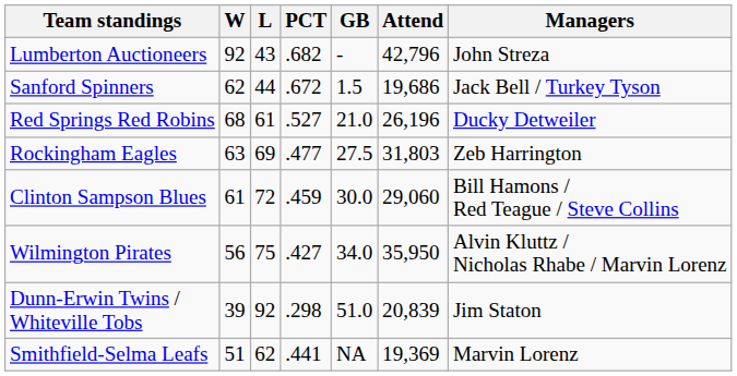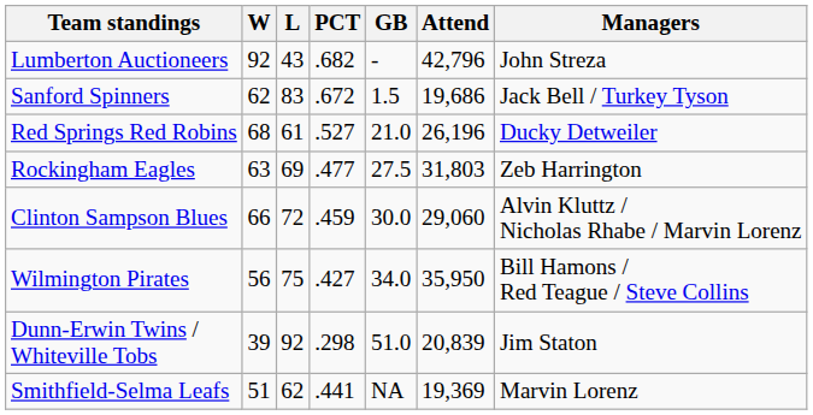 <table class="wikitable">
 <tr>
 <th>Team standings</th>
 <th>W</th>
 <th>L</th>
 <th>PCT</th>
 <th>GB</th>
 <th>Attend</th>
 <th>Managers</th>
 </tr>
 <tr>
 <td><a href='#'>Lumberton Auctioneers</a></td>
 <td>92</td>
 <td>43</td>
 <td>.682</td>
 <td>-</td>
 <td>42,796</td>
 <td>John Streza</td>
 </tr>
 <tr>
 <td><a href='#'>Sanford Spinners</a></td>
 <td>62</td>
-<td>44</td>
+<td>83</td>
 <td>.672</td>
 <td>1.5</td>
 <td>19,686</td>
 <td>Jack Bell / <a href='#'>Turkey Tyson</a></td>
 </tr>
 <tr>
 <td><a href='#'>Red Springs Red Robins</a></td>
 <td>68</td>
 <td>61</td>
 <td>.527</td>
 <td>21.0</td>
 <td>26,196</td>
 <td><a href='#'>Ducky Detweiler</a></td>
 </tr>
 <tr>
 <td><a href='#'>Rockingham Eagles</a></td>
 <td>63</td>
 <td>69</td>
 <td>.477</td>
 <td>27.5</td>
 <td>31,803</td>
 <td>Zeb Harrington</td>
 </tr>
 <tr>
 <td><a href='#'>Clinton Sampson Blues</a></td>
-<td>61</td>
+<td>66</td>
 <td>72</td>
 <td>.459</td>
 <td>30.0</td>
 <td>29,060</td>
-<td>Bill Hamons /<br> Red Teague / <a href='#'>Steve Collins</a></td>
+<td>Alvin Kluttz /<br> Nicholas Rhabe / Marvin Lorenz</td>
 </tr>
 <tr>
 <td><a href='#'>Wilmington Pirates</a></td>
 <td>56</td>
 <td>75</td>
 <td>.427</td>
 <td>34.0</td>
 <td>35,950</td>
-<td>Alvin Kluttz /<br> Nicholas Rhabe / Marvin Lorenz</td>
+<td>Bill Hamons /<br> Red Teague / <a href='#'>Steve Collins</a></td>
 </tr>
 <tr>
 <td><a href='#'>Dunn-Erwin Twins</a> /<br><a href='#'>Whiteville Tobs</a></td>
 <td>39</td>
 <td>92</td>
 <td>.298</td>
 <td>51.0</td>
 <td>20,839</td>
 <td>Jim Staton</td>
 </tr>
 <tr>
 <td><a href='#'>Smithfield-Selma Leafs</a></td>
 <td>51</td>
 <td>62</td>
 <td>.441</td>
 <td>NA</td>
 <td>19,369</td>
 <td>Marvin Lorenz</td>
 </tr>
 </table>
